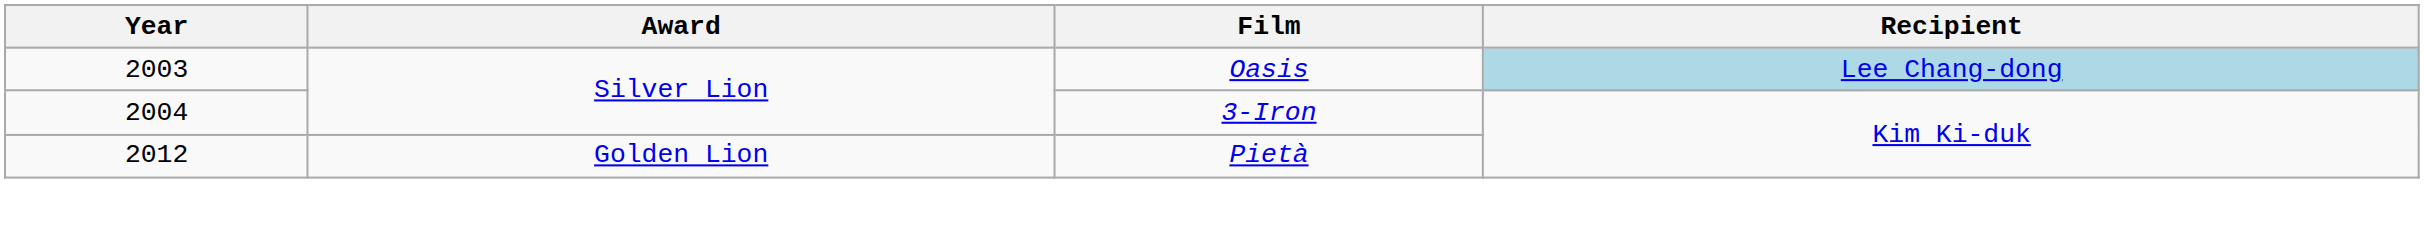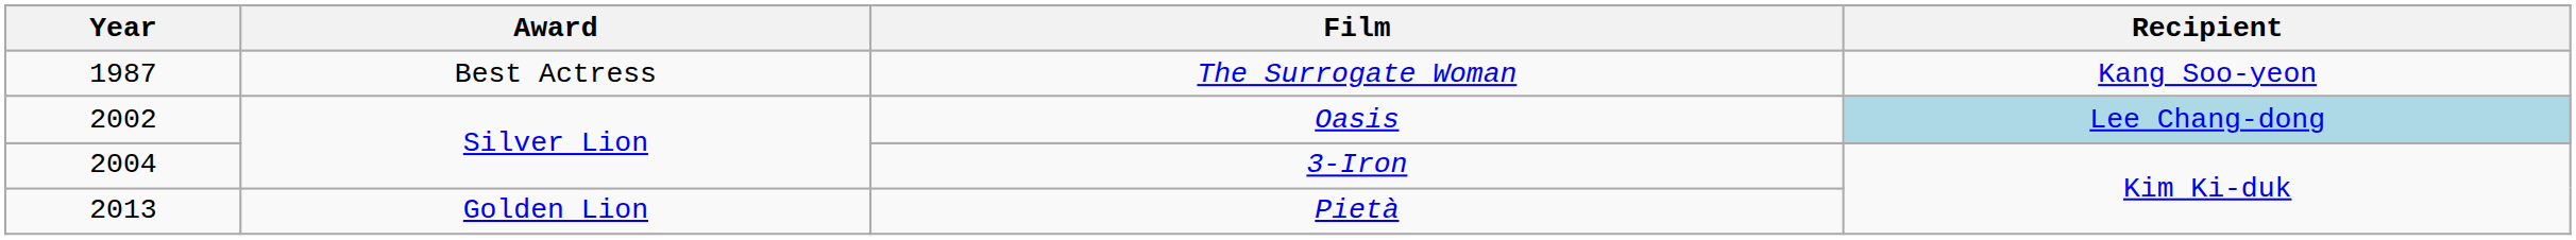 <table class="wikitable mw-collapsible mw-collapsed" style="text-align:center; width:60%;">
 <tr>
 <th>Year</th>
 <th>Award</th>
 <th>Film</th>
 <th>Recipient</th>
 </tr>
 <tr>
-<td>2003</td>
+<td>1987</td>
+<td>Best Actress</td>
+<td><em><a href='#'>The Surrogate Woman</a></em></td>
+<td><a href='#'>Kang Soo-yeon</a></td>
+</tr>
+<tr>
+<td>2002</td>
 <td rowspan="2"><a href='#'>Silver Lion</a></td>
 <td><a href='#'><em>Oasis</em></a></td>
 <td style="background: lightblue;"><a href='#'>Lee Chang-dong</a></td>
 </tr>
 <tr>
 <td>2004</td>
 <td><em><a href='#'>3-Iron</a></em></td>
 <td rowspan="2"><a href='#'>Kim Ki-duk</a></td>
 </tr>
 <tr>
-<td>2012</td>
+<td>2013</td>
 <td><a href='#'>Golden Lion</a></td>
 <td><em><a href='#'>Pietà</a></em></td>
 </tr>
 </table>
